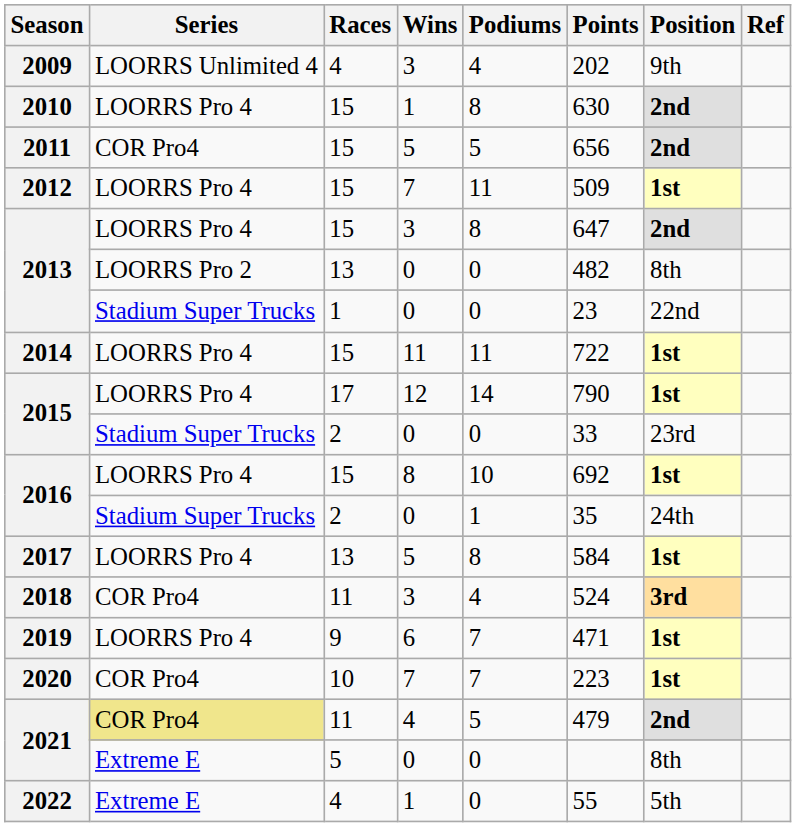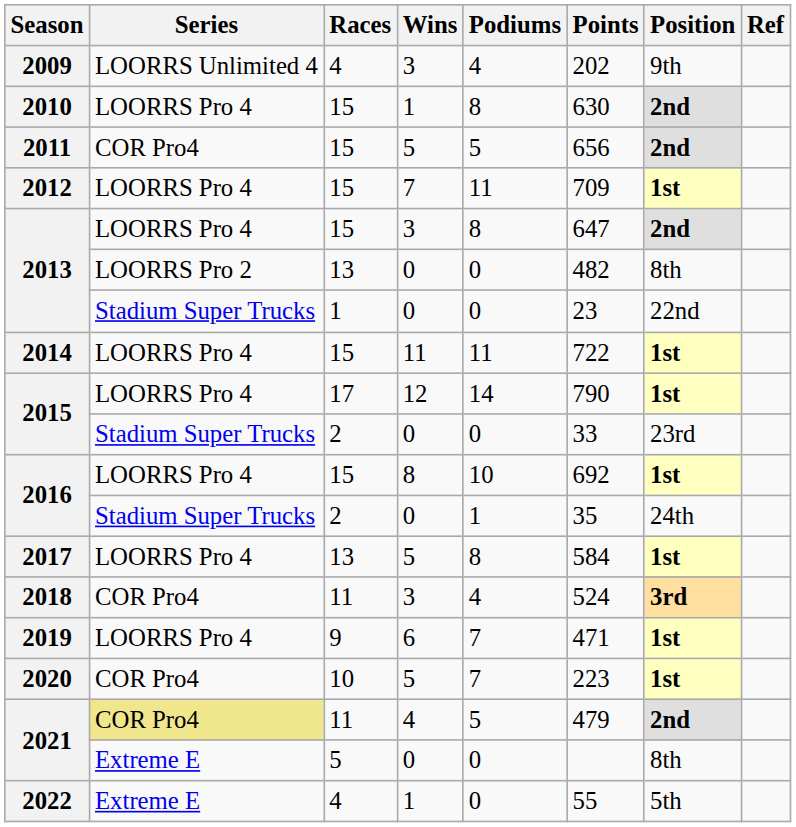 <table class="wikitable" style="font-size: 95%;">
 <tr>
 <th>Season</th>
 <th>Series</th>
 <th>Races</th>
 <th>Wins</th>
 <th>Podiums</th>
 <th>Points</th>
 <th>Position</th>
 <th>Ref</th>
 </tr>
 <tr>
 <th>2009</th>
 <td>LOORRS Unlimited 4</td>
 <td>4</td>
 <td>3</td>
 <td>4</td>
 <td>202</td>
 <td>9th</td>
 <td></td>
 </tr>
 <tr>
 <th>2010</th>
 <td>LOORRS Pro 4</td>
 <td>15</td>
 <td>1</td>
 <td>8</td>
 <td>630</td>
 <td style="background:#DFDFDF;"><strong>2nd</strong></td>
 <td></td>
 </tr>
 <tr>
 <th>2011</th>
 <td>COR Pro4</td>
 <td>15</td>
 <td>5</td>
 <td>5</td>
 <td>656</td>
 <td style="background:#DFDFDF;"><strong>2nd</strong></td>
 <td></td>
 </tr>
 <tr>
 <th>2012</th>
 <td>LOORRS Pro 4</td>
 <td>15</td>
 <td>7</td>
 <td>11</td>
-<td>509</td>
+<td>709</td>
 <td style="background:#FFFFBF;"><strong>1st</strong></td>
 <td></td>
 </tr>
 <tr>
 <th rowspan=3>2013</th>
 <td>LOORRS Pro 4</td>
 <td>15</td>
 <td>3</td>
 <td>8</td>
 <td>647</td>
 <td style="background:#DFDFDF;"><strong>2nd</strong></td>
 <td></td>
 </tr>
 <tr>
 <td>LOORRS Pro 2</td>
 <td>13</td>
 <td>0</td>
 <td>0</td>
 <td>482</td>
 <td>8th</td>
 <td></td>
 </tr>
 <tr>
 <td><a href='#'>Stadium Super Trucks</a></td>
 <td>1</td>
 <td>0</td>
 <td>0</td>
 <td>23</td>
 <td>22nd</td>
 <td></td>
 </tr>
 <tr>
 <th>2014</th>
 <td>LOORRS Pro 4</td>
 <td>15</td>
 <td>11</td>
 <td>11</td>
 <td>722</td>
 <td style="background:#FFFFBF;"><strong>1st</strong></td>
 <td></td>
 </tr>
 <tr>
 <th rowspan=2>2015</th>
 <td>LOORRS Pro 4</td>
 <td>17</td>
 <td>12</td>
 <td>14</td>
 <td>790</td>
 <td style="background:#FFFFBF;"><strong>1st</strong></td>
 <td></td>
 </tr>
 <tr>
 <td><a href='#'>Stadium Super Trucks</a></td>
 <td>2</td>
 <td>0</td>
 <td>0</td>
 <td>33</td>
 <td>23rd</td>
 <td></td>
 </tr>
 <tr>
 <th rowspan=2>2016</th>
 <td>LOORRS Pro 4</td>
 <td>15</td>
 <td>8</td>
 <td>10</td>
 <td>692</td>
 <td style="background:#FFFFBF;"><strong>1st</strong></td>
 <td></td>
 </tr>
 <tr>
 <td><a href='#'>Stadium Super Trucks</a></td>
 <td>2</td>
 <td>0</td>
 <td>1</td>
 <td>35</td>
 <td>24th</td>
 <td></td>
 </tr>
 <tr>
 <th>2017</th>
 <td>LOORRS Pro 4</td>
 <td>13</td>
 <td>5</td>
 <td>8</td>
 <td>584</td>
 <td style="background:#FFFFBF;"><strong>1st</strong></td>
 <td></td>
 </tr>
 <tr>
 <th>2018</th>
 <td>COR Pro4</td>
 <td>11</td>
 <td>3</td>
 <td>4</td>
 <td>524</td>
 <td style="background:#FFDF9F;"><strong>3rd</strong></td>
 <td></td>
 </tr>
 <tr>
 <th>2019</th>
 <td>LOORRS Pro 4</td>
 <td>9</td>
 <td>6</td>
 <td>7</td>
 <td>471</td>
 <td style="background:#FFFFBF;"><strong>1st</strong></td>
 <td></td>
 </tr>
 <tr>
 <th>2020</th>
 <td>COR Pro4</td>
 <td>10</td>
-<td>7</td>
+<td>5</td>
 <td>7</td>
 <td>223</td>
 <td style="background:#FFFFBF;"><strong>1st</strong></td>
 <td></td>
 </tr>
 <tr>
 <th rowspan=2>2021</th>
 <td style="background: khaki;">COR Pro4</td>
 <td>11</td>
 <td>4</td>
 <td>5</td>
 <td>479</td>
 <td style="background:#DFDFDF;"><strong>2nd</strong></td>
 <td></td>
 </tr>
 <tr>
 <td><a href='#'>Extreme E</a></td>
 <td>5</td>
 <td>0</td>
 <td>0</td>
 <td></td>
 <td>8th</td>
 <td></td>
 </tr>
 <tr>
 <th>2022</th>
 <td><a href='#'>Extreme E</a></td>
 <td>4</td>
 <td>1</td>
 <td>0</td>
 <td>55</td>
 <td>5th</td>
 <td></td>
 </tr>
 </table>
